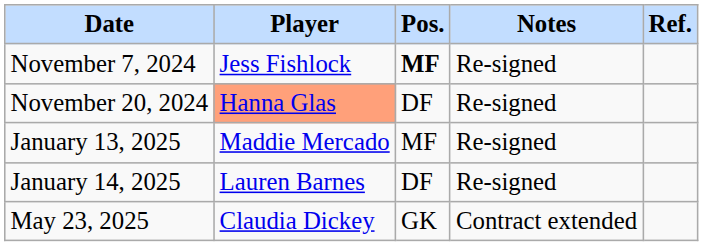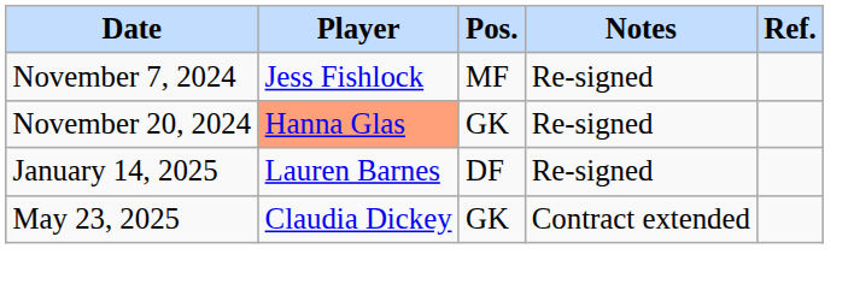 <table class="wikitable" style="text-align:left;">
 <tr>
 <th style="background:#c2ddff">Date</th>
 <th style="background:#c2ddff">Player</th>
 <th style="background:#c2ddff">Pos.</th>
 <th style="background:#c2ddff">Notes</th>
 <th style="background:#c2ddff">Ref.</th>
 </tr>
 <tr>
 <td style="white-space: nowrap;">November 7, 2024</td>
 <td style="white-space: nowrap;"> <a href='#'>Jess Fishlock</a></td>
-<td><strong>MF</strong></td>
+<td>MF</td>
 <td>Re-signed</td>
 <td></td>
 </tr>
 <tr>
 <td style="white-space: nowrap;">November 20, 2024</td>
 <td style="background: lightsalmon; white-space: nowrap;"> <a href='#'>Hanna Glas</a></td>
-<td>DF</td>
-<td>Re-signed</td>
-<td></td>
-</tr>
-<tr>
-<td style="white-space: nowrap;">January 13, 2025</td>
-<td style="white-space: nowrap;"> <a href='#'>Maddie Mercado</a></td>
-<td>MF</td>
+<td>GK</td>
 <td>Re-signed</td>
 <td></td>
 </tr>
 <tr>
 <td style="white-space: nowrap;">January 14, 2025</td>
 <td style="white-space: nowrap;"> <a href='#'>Lauren Barnes</a></td>
 <td>DF</td>
 <td>Re-signed</td>
 <td></td>
 </tr>
 <tr>
 <td style="white-space: nowrap;">May 23, 2025</td>
 <td style="white-space: nowrap;"> <a href='#'>Claudia Dickey</a></td>
 <td>GK</td>
 <td>Contract extended</td>
 <td></td>
 </tr>
 </table>
